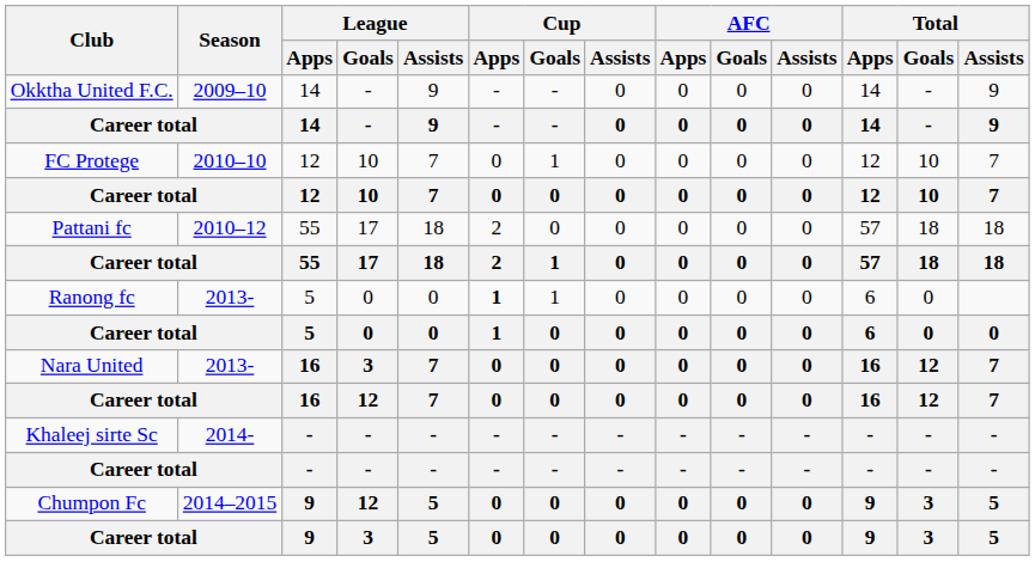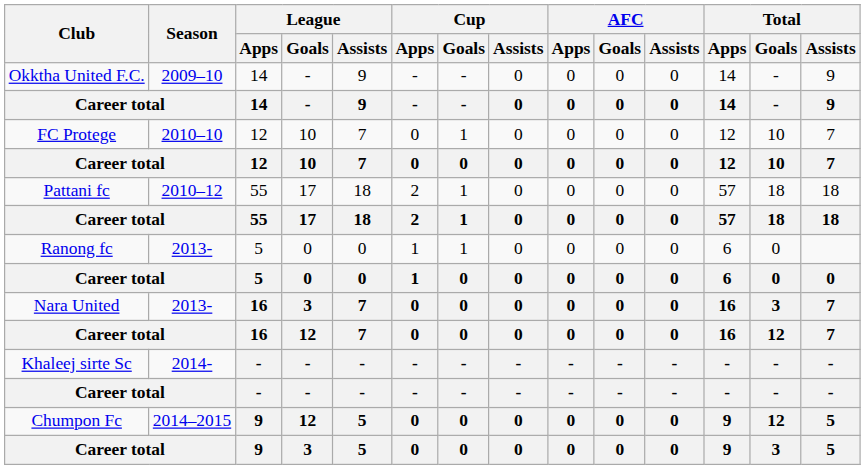 <table class="wikitable" style="font-size:90%; text-align:center;">
 <tr>
 <th rowspan=2>Club</th>
 <th rowspan=2>Season</th>
 <th colspan=3>League</th>
 <th colspan=3>Cup</th>
 <th colspan=3><a href='#'>AFC</a></th>
 <th colspan=3>Total</th>
 </tr>
 <tr>
 <th>Apps</th>
 <th>Goals</th>
 <th>Assists</th>
 <th>Apps</th>
 <th>Goals</th>
 <th>Assists</th>
 <th>Apps</th>
 <th>Goals</th>
 <th>Assists</th>
 <th>Apps</th>
 <th>Goals</th>
 <th>Assists</th>
 </tr>
 <tr>
 <td rowspan=1><a href='#'>Okktha United F.C.</a></td>
 <td><a href='#'>2009–10</a></td>
 <td>14</td>
 <td>-</td>
 <td>9</td>
 <td>-</td>
 <td>-</td>
 <td>0</td>
 <td>0</td>
 <td>0</td>
 <td>0</td>
 <td>14</td>
 <td>-</td>
 <td>9</td>
 </tr>
 <tr>
 <th colspan=2>Career total</th>
 <th>14</th>
 <th>-</th>
 <th>9</th>
 <th>-</th>
 <th>-</th>
 <th>0</th>
 <th>0</th>
 <th>0</th>
 <th>0</th>
 <th>14</th>
 <th>-</th>
 <th>9</th>
 </tr>
 <tr>
 <td rowspan=1><a href='#'>FC Protege</a></td>
 <td><a href='#'>2010–10</a></td>
 <td>12</td>
 <td>10</td>
 <td>7</td>
 <td>0</td>
 <td>1</td>
 <td>0</td>
 <td>0</td>
 <td>0</td>
 <td>0</td>
 <td>12</td>
 <td>10</td>
 <td>7</td>
 </tr>
 <tr>
 <th colspan=2>Career total</th>
 <th>12</th>
 <th>10</th>
 <th>7</th>
 <th>0</th>
 <th>0</th>
 <th>0</th>
 <th>0</th>
 <th>0</th>
 <th>0</th>
 <th>12</th>
 <th>10</th>
 <th>7</th>
 </tr>
 <tr>
 <td rowspan=1><a href='#'>Pattani fc</a></td>
 <td><a href='#'>2010–12</a></td>
 <td>55</td>
 <td>17</td>
 <td>18</td>
 <td>2</td>
-<td>0</td>
+<td>1</td>
 <td>0</td>
 <td>0</td>
 <td>0</td>
 <td>0</td>
 <td>57</td>
 <td>18</td>
 <td>18</td>
 </tr>
 <tr>
 <th colspan=2>Career total</th>
 <th>55</th>
 <th>17</th>
 <th>18</th>
 <th>2</th>
 <th>1</th>
 <th>0</th>
 <th>0</th>
 <th>0</th>
 <th>0</th>
 <th>57</th>
 <th>18</th>
 <th>18</th>
 </tr>
 <tr>
 <td rowspan=1><a href='#'>Ranong fc</a></td>
 <td><a href='#'>2013-</a></td>
 <td>5</td>
 <td>0</td>
 <td>0</td>
-<td><strong>1</strong></td>
+<td>1</td>
 <td>1</td>
 <td>0</td>
 <td>0</td>
 <td>0</td>
 <td>0</td>
 <td>6</td>
 <td>0</td>
 </tr>
 <tr>
 <th colspan=2>Career total</th>
 <th>5</th>
 <th>0</th>
 <th>0</th>
 <th>1</th>
 <th>0</th>
 <th>0</th>
 <th>0</th>
 <th>0</th>
 <th>0</th>
 <th>6</th>
 <th>0</th>
 <th>0</th>
 </tr>
 <tr>
 <td rowspan=1><a href='#'>Nara United</a></td>
 <td><a href='#'>2013-</a></td>
 <th>16</th>
 <th>3</th>
 <th>7</th>
 <th>0</th>
 <th>0</th>
 <th>0</th>
 <th>0</th>
 <th>0</th>
 <th>0</th>
 <th>16</th>
-<th>12</th>
+<th>3</th>
 <th>7</th>
 </tr>
 <tr>
 <th colspan=2>Career total</th>
 <th>16</th>
 <th>12</th>
 <th>7</th>
 <th>0</th>
 <th>0</th>
 <th>0</th>
 <th>0</th>
 <th>0</th>
 <th>0</th>
 <th>16</th>
 <th>12</th>
 <th>7</th>
 </tr>
 <tr>
 <td rowspan=1><a href='#'>Khaleej sirte Sc</a></td>
 <td><a href='#'>2014-</a></td>
 <th>-</th>
 <th>-</th>
 <th>-</th>
 <th>-</th>
 <th>-</th>
 <th>-</th>
 <th>-</th>
 <th>-</th>
 <th>-</th>
 <th>-</th>
 <th>-</th>
 <th>-</th>
 </tr>
 <tr>
 <th colspan=2>Career total</th>
 <th>-</th>
 <th>-</th>
 <th>-</th>
 <th>-</th>
 <th>-</th>
 <th>-</th>
 <th>-</th>
 <th>-</th>
 <th>-</th>
 <th>-</th>
 <th>-</th>
 <th>-</th>
 </tr>
 <tr>
 <td rowspan=1><a href='#'>Chumpon Fc</a></td>
 <td><a href='#'>2014–2015</a></td>
 <th>9</th>
 <th>12</th>
 <th>5</th>
 <th>0</th>
 <th>0</th>
 <th>0</th>
 <th>0</th>
 <th>0</th>
 <th>0</th>
 <th>9</th>
-<th>3</th>
+<th>12</th>
 <th>5</th>
 </tr>
 <tr>
 <th colspan=2>Career total</th>
 <th>9</th>
 <th>3</th>
 <th>5</th>
 <th>0</th>
 <th>0</th>
 <th>0</th>
 <th>0</th>
 <th>0</th>
 <th>0</th>
 <th>9</th>
 <th>3</th>
 <th>5</th>
 </tr>
 </table>
